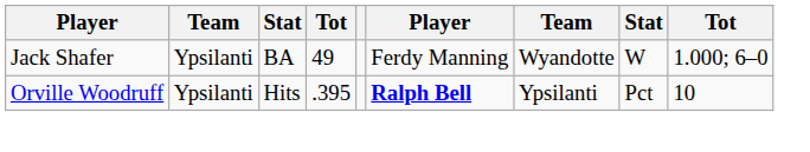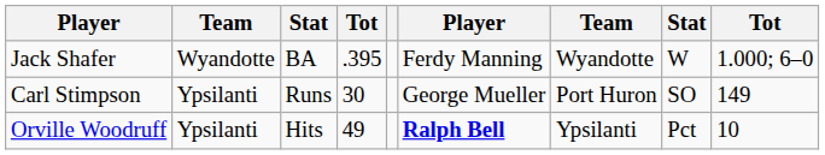 <table class="wikitable">
 <tr>
 <th>Player</th>
 <th>Team</th>
 <th>Stat</th>
 <th>Tot</th>
 <th></th>
 <th>Player</th>
 <th>Team</th>
 <th>Stat</th>
 <th>Tot</th>
 </tr>
 <tr>
 <td>Jack Shafer</td>
-<td>Ypsilanti</td>
+<td>Wyandotte</td>
 <td>BA</td>
-<td>49</td>
+<td>.395</td>
 <td></td>
 <td>Ferdy Manning</td>
 <td>Wyandotte</td>
 <td>W</td>
 <td>1.000; 6–0</td>
 </tr>
 <tr>
+<td>Carl Stimpson</td>
+<td>Ypsilanti</td>
+<td>Runs</td>
+<td>30</td>
+<td></td>
+<td>George Mueller</td>
+<td>Port Huron</td>
+<td>SO</td>
+<td>149</td>
+</tr>
+<tr>
 <td><a href='#'>Orville Woodruff</a></td>
 <td>Ypsilanti</td>
 <td>Hits</td>
-<td>.395</td>
+<td>49</td>
 <td></td>
 <td><strong><a href='#'>Ralph Bell</a></strong></td>
 <td>Ypsilanti</td>
 <td>Pct</td>
 <td>10</td>
 </tr>
 </table>
